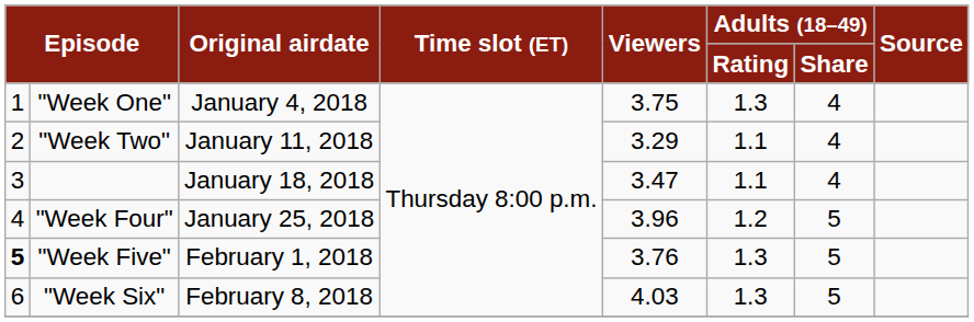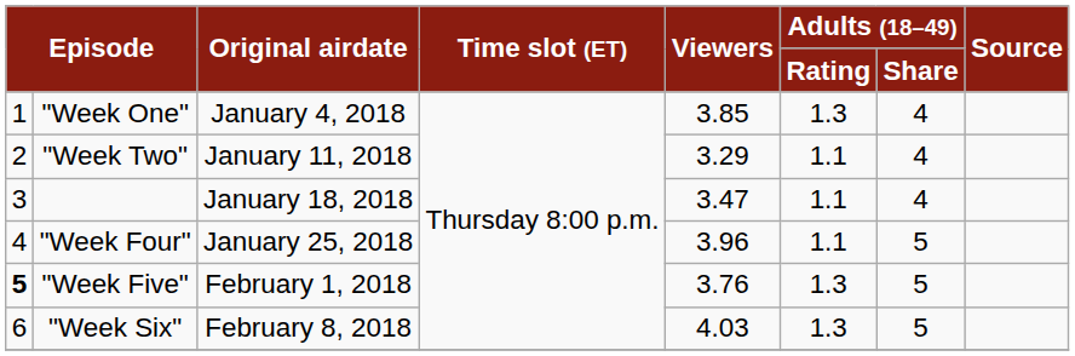 <table class="wikitable" style="text-align:center;">
 <tr>
 <th style="background:#8b1c10; color:#fff;" rowspan="2" colspan="2">Episode</th>
 <th style="background:#8b1c10; color:#fff;" rowspan="2">Original airdate</th>
 <th style="background:#8b1c10; color:#fff;" rowspan="2">Time slot <small>(ET)</small></th>
 <th style="background:#8b1c10; color:#fff;" rowspan="2">Viewers<br><small></small></th>
 <th style="background:#8b1c10; color:#fff;" colspan="2">Adults <small>(18–49)</small></th>
 <th rowspan="2" style="background:#8b1c10; color:#fff;">Source</th>
 </tr>
 <tr>
 <th style="background:#8b1c10; color:#fff;">Rating</th>
 <th style="background:#8b1c10; color:#fff;">Share</th>
 </tr>
 <tr>
 <td>1</td>
 <td>"Week One"</td>
 <td>January 4, 2018</td>
 <td rowspan="6">Thursday 8:00 p.m.</td>
-<td>3.75</td>
+<td>3.85</td>
 <td>1.3</td>
 <td>4</td>
 <td></td>
 </tr>
 <tr>
 <td>2</td>
 <td>"Week Two"</td>
 <td>January 11, 2018</td>
 <td>3.29</td>
 <td>1.1</td>
 <td>4</td>
 <td></td>
 </tr>
 <tr>
 <td>3</td>
 <td></td>
 <td>January 18, 2018</td>
 <td>3.47</td>
 <td>1.1</td>
 <td>4</td>
 <td></td>
 </tr>
 <tr>
 <td>4</td>
 <td>"Week Four"</td>
 <td>January 25, 2018</td>
 <td>3.96</td>
-<td>1.2</td>
+<td>1.1</td>
 <td>5</td>
 <td></td>
 </tr>
 <tr>
 <td><strong>5</strong></td>
 <td>"Week Five"</td>
 <td>February 1, 2018</td>
 <td>3.76</td>
 <td>1.3</td>
 <td>5</td>
 <td></td>
 </tr>
 <tr>
 <td>6</td>
 <td>"Week Six"</td>
 <td>February 8, 2018</td>
 <td>4.03</td>
 <td>1.3</td>
 <td>5</td>
 <td></td>
 </tr>
 <tr>
 </tr>
 </table>
